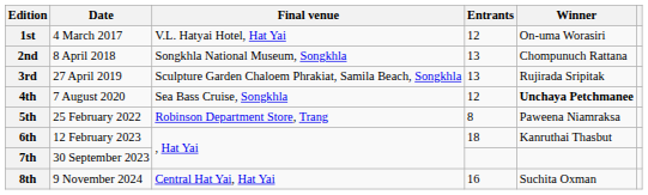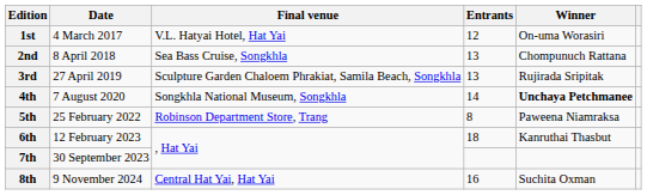 <table class="wikitable defaultcenter col2left col3left col5left" style="font-size:95%;">
 <tr>
 <th>Edition</th>
 <th>Date</th>
 <th>Final venue</th>
 <th>Entrants</th>
 <th>Winner</th>
 <th></th>
 </tr>
 <tr>
 <th>1st</th>
 <td>4 March 2017</td>
 <td>V.L. Hatyai Hotel, <a href='#'>Hat Yai</a></td>
 <td>12</td>
 <td>On-uma Worasiri</td>
 <td></td>
 </tr>
 <tr>
 <th>2nd</th>
 <td>8 April 2018</td>
-<td>Songkhla National Museum, <a href='#'>Songkhla</a></td>
+<td>Sea Bass Cruise, <a href='#'>Songkhla</a></td>
 <td>13</td>
 <td>Chompunuch Rattana</td>
 <td></td>
 </tr>
 <tr>
 <th>3rd</th>
 <td>27 April 2019</td>
 <td>Sculpture Garden Chaloem Phrakiat, Samila Beach, <a href='#'>Songkhla</a></td>
 <td>13</td>
 <td>Rujirada Sripitak</td>
 <td></td>
 </tr>
 <tr>
 <th>4th</th>
 <td>7 August 2020</td>
-<td>Sea Bass Cruise, <a href='#'>Songkhla</a></td>
-<td>12</td>
+<td>Songkhla National Museum, <a href='#'>Songkhla</a></td>
+<td>14</td>
 <td><strong>Unchaya Petchmanee</strong></td>
 <td></td>
 </tr>
 <tr>
 <th>5th</th>
 <td>25 February 2022</td>
 <td><a href='#'>Robinson Department Store</a>, <a href='#'>Trang</a></td>
 <td>8</td>
 <td>Paweena Niamraksa</td>
 <td></td>
 </tr>
 <tr>
 <th>6th</th>
 <td>12 February 2023</td>
 <td rowspan=2>, <a href='#'>Hat Yai</a></td>
 <td>18</td>
 <td>Kanruthai Thasbut</td>
 <td></td>
 </tr>
 <tr>
 <th>7th</th>
 <td>30 September 2023</td>
 <td></td>
 <td></td>
 <td></td>
 </tr>
 <tr>
 <th>8th</th>
 <td>9 November 2024</td>
 <td><a href='#'>Central Hat Yai</a>, <a href='#'>Hat Yai</a></td>
 <td>16</td>
 <td>Suchita Oxman</td>
 <td></td>
 </tr>
 </table>
